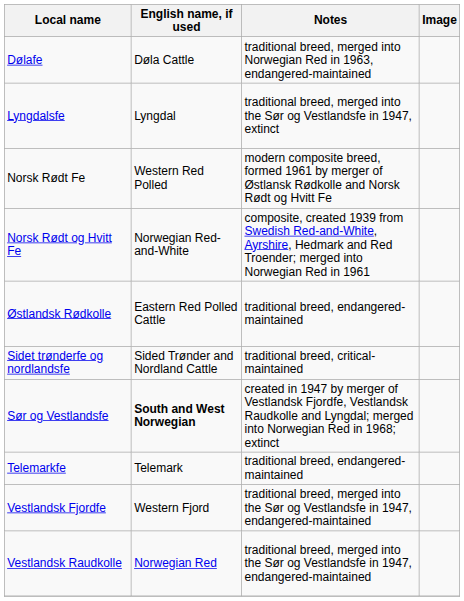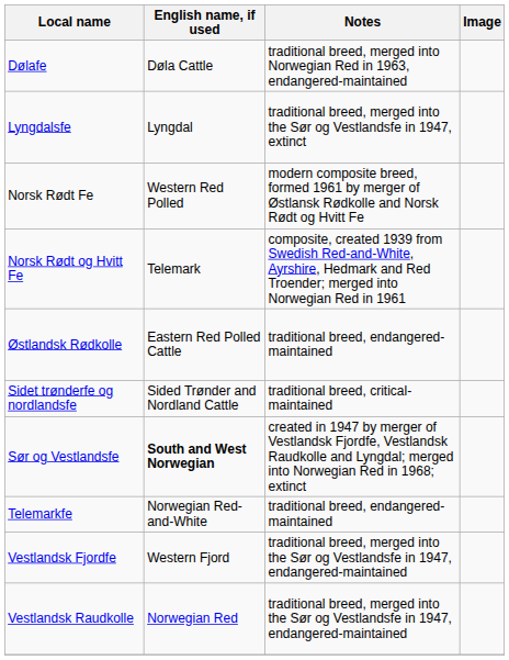 <table class="wikitable">
 <tr>
 <th style="width: 250pt;">Local name</th>
 <th style="width: 200pt;">English name, if used</th>
 <th style="width: 400pt;">Notes</th>
 <th>Image</th>
 </tr>
 <tr>
 <td><a href='#'>Dølafe</a></td>
 <td>Døla Cattle</td>
 <td>traditional breed, merged into Norwegian Red in 1963, endangered-maintained</td>
 <td></td>
 </tr>
 <tr>
 <td><a href='#'>Lyngdalsfe</a></td>
 <td>Lyngdal</td>
 <td>traditional breed, merged into the Sør og Vestlandsfe in 1947, extinct</td>
 <td style="height: 60pt;"></td>
 </tr>
 <tr>
 <td>Norsk Rødt Fe</td>
 <td>Western Red Polled</td>
 <td>modern composite breed, formed 1961 by merger of Østlansk Rødkolle and Norsk Rødt og Hvitt Fe</td>
 <td></td>
 </tr>
 <tr>
 <td><a href='#'>Norsk Rødt og Hvitt Fe</a></td>
-<td>Norwegian Red-and-White</td>
+<td>Telemark</td>
 <td>composite, created 1939 from <a href='#'>Swedish Red-and-White</a>, <a href='#'>Ayrshire</a>, Hedmark and Red Troender; merged into Norwegian Red in 1961</td>
 <td style="height: 60pt;"></td>
 </tr>
 <tr>
 <td><a href='#'>Østlandsk Rødkolle</a></td>
 <td>Eastern Red Polled Cattle</td>
 <td>traditional breed, endangered-maintained</td>
 <td style="height: 60pt;"></td>
 </tr>
 <tr>
 <td><a href='#'>Sidet trønderfe og nordlandsfe</a></td>
 <td>Sided Trønder and Nordland Cattle</td>
 <td>traditional breed, critical-maintained</td>
 <td></td>
 </tr>
 <tr>
 <td><a href='#'>Sør og Vestlandsfe</a></td>
 <td><strong>South and West Norwegian</strong></td>
 <td>created in 1947 by merger of Vestlandsk Fjordfe, Vestlandsk Raudkolle and Lyngdal; merged into Norwegian Red in 1968; extinct </td>
 <td style="height: 60pt;"></td>
 </tr>
 <tr>
 <td><a href='#'>Telemarkfe</a></td>
-<td>Telemark</td>
+<td>Norwegian Red-and-White</td>
 <td>traditional breed, endangered-maintained</td>
 <td></td>
 </tr>
 <tr>
 <td><a href='#'>Vestlandsk Fjordfe</a></td>
 <td>Western Fjord</td>
 <td>traditional breed, merged into the Sør og Vestlandsfe in 1947, endangered-maintained</td>
 <td></td>
 </tr>
 <tr>
 <td><a href='#'>Vestlandsk Raudkolle</a></td>
 <td><a href='#'>Norwegian Red</a></td>
 <td>traditional breed, merged into the Sør og Vestlandsfe in 1947, endangered-maintained</td>
 <td style="height: 60pt;"></td>
 </tr>
 <tr>
 </tr>
 </table>
